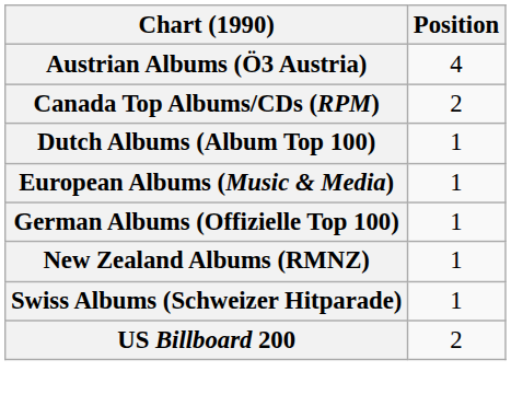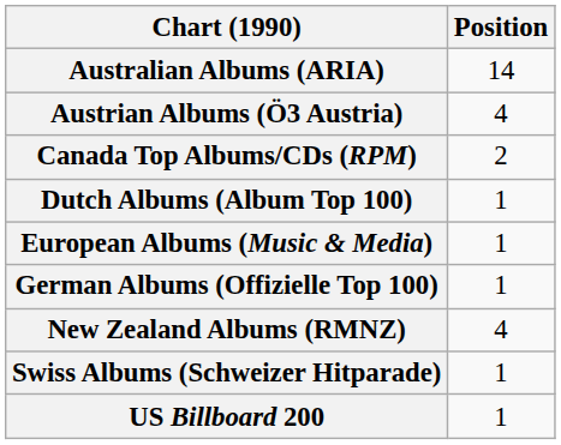 <table class="wikitable sortable plainrowheaders" style="text-align:center">
 <tr>
 <th scope="col">Chart (1990)</th>
 <th scope="col">Position</th>
+</tr>
+<tr>
+<th scope="row">Australian Albums (ARIA)</th>
+<td>14</td>
 </tr>
 <tr>
 <th scope="row">Austrian Albums (Ö3 Austria)</th>
 <td>4</td>
 </tr>
 <tr>
 <th scope="row">Canada Top Albums/CDs (<em>RPM</em>)</th>
 <td>2</td>
 </tr>
 <tr>
 <th scope="row">Dutch Albums (Album Top 100)</th>
 <td>1</td>
 </tr>
 <tr>
 <th scope="row">European Albums (<em>Music & Media</em>)</th>
 <td>1</td>
 </tr>
 <tr>
 <th scope="row">German Albums (Offizielle Top 100)</th>
 <td>1</td>
 </tr>
 <tr>
 <th scope="row">New Zealand Albums (RMNZ)</th>
-<td>1</td>
+<td>4</td>
 </tr>
 <tr>
 <th scope="row">Swiss Albums (Schweizer Hitparade)</th>
 <td>1</td>
 </tr>
 <tr>
 <th scope="row">US <em>Billboard</em> 200</th>
-<td>2</td>
+<td>1</td>
 </tr>
 </table>
